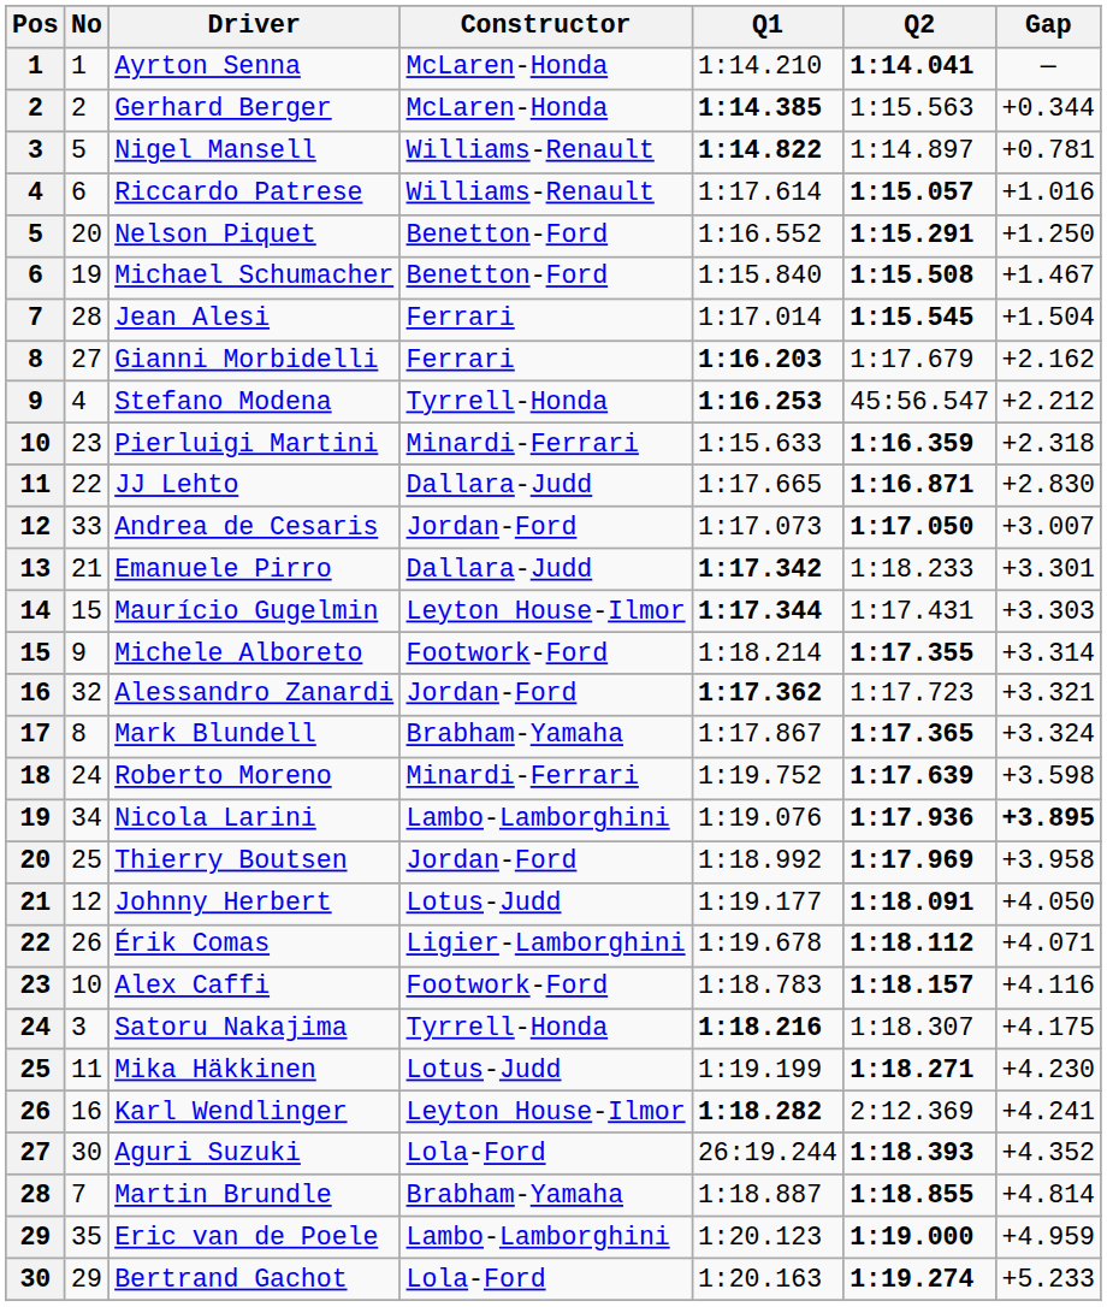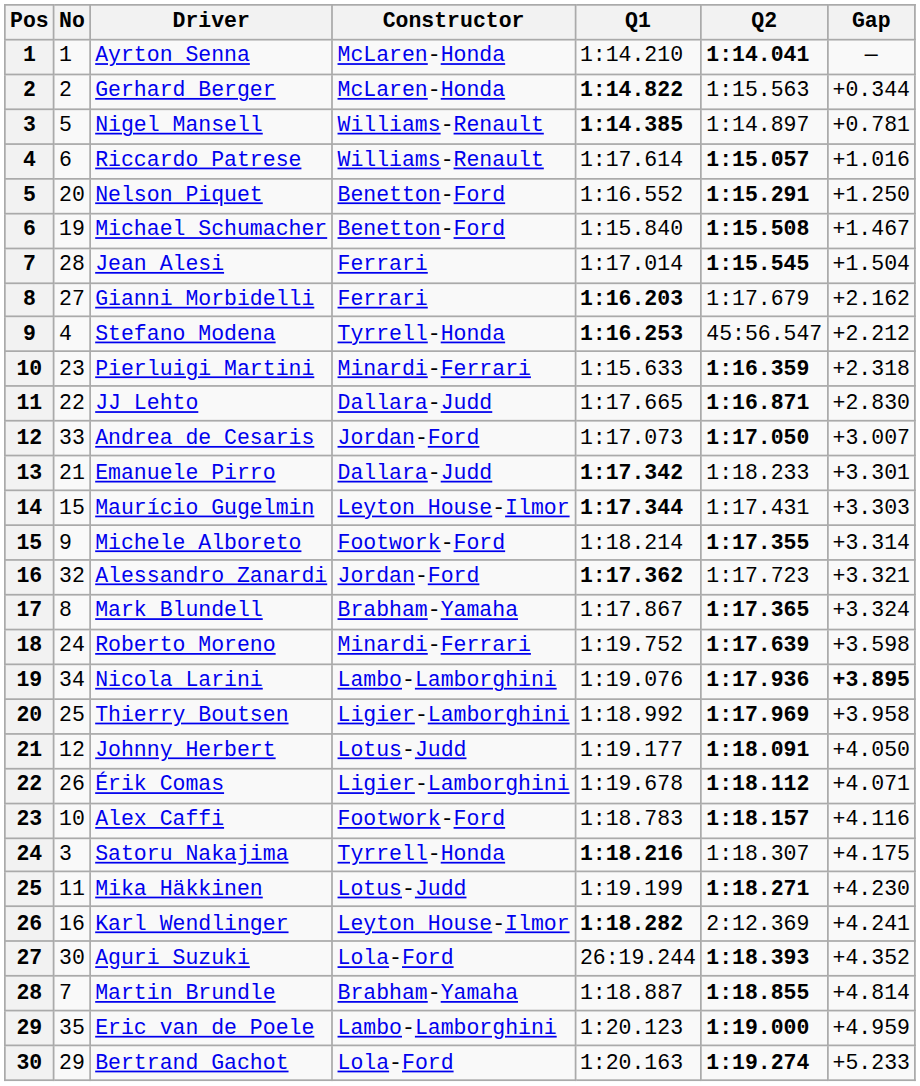 <table class="wikitable sortable" style="font-size: 95%;">
 <tr>
 <th>Pos</th>
 <th>No</th>
 <th>Driver</th>
 <th>Constructor</th>
 <th>Q1</th>
 <th>Q2</th>
 <th>Gap</th>
 </tr>
 <tr>
 <th>1</th>
 <td>1</td>
 <td> <a href='#'>Ayrton Senna</a></td>
 <td><a href='#'>McLaren</a>-<a href='#'>Honda</a></td>
 <td>1:14.210</td>
 <td><strong>1:14.041</strong></td>
 <td align="center">—</td>
 </tr>
 <tr>
 <th>2</th>
 <td>2</td>
 <td> <a href='#'>Gerhard Berger</a></td>
 <td><a href='#'>McLaren</a>-<a href='#'>Honda</a></td>
-<td><strong>1:14.385</strong></td>
+<td><strong>1:14.822</strong></td>
 <td>1:15.563</td>
 <td>+0.344</td>
 </tr>
 <tr>
 <th>3</th>
 <td>5</td>
 <td> <a href='#'>Nigel Mansell</a></td>
 <td><a href='#'>Williams</a>-<a href='#'>Renault</a></td>
-<td><strong>1:14.822</strong></td>
+<td><strong>1:14.385</strong></td>
 <td>1:14.897</td>
 <td>+0.781</td>
 </tr>
 <tr>
 <th>4</th>
 <td>6</td>
 <td> <a href='#'>Riccardo Patrese</a></td>
 <td><a href='#'>Williams</a>-<a href='#'>Renault</a></td>
 <td>1:17.614</td>
 <td><strong>1:15.057</strong></td>
 <td>+1.016</td>
 </tr>
 <tr>
 <th>5</th>
 <td>20</td>
 <td> <a href='#'>Nelson Piquet</a></td>
 <td><a href='#'>Benetton</a>-<a href='#'>Ford</a></td>
 <td>1:16.552</td>
 <td><strong>1:15.291</strong></td>
 <td>+1.250</td>
 </tr>
 <tr>
 <th>6</th>
 <td>19</td>
 <td> <a href='#'>Michael Schumacher</a></td>
 <td><a href='#'>Benetton</a>-<a href='#'>Ford</a></td>
 <td>1:15.840</td>
 <td><strong>1:15.508</strong></td>
 <td>+1.467</td>
 </tr>
 <tr>
 <th>7</th>
 <td>28</td>
 <td> <a href='#'>Jean Alesi</a></td>
 <td><a href='#'>Ferrari</a></td>
 <td>1:17.014</td>
 <td><strong>1:15.545</strong></td>
 <td>+1.504</td>
 </tr>
 <tr>
 <th>8</th>
 <td>27</td>
 <td> <a href='#'>Gianni Morbidelli</a></td>
 <td><a href='#'>Ferrari</a></td>
 <td><strong>1:16.203</strong></td>
 <td>1:17.679</td>
 <td>+2.162</td>
 </tr>
 <tr>
 <th>9</th>
 <td>4</td>
 <td> <a href='#'>Stefano Modena</a></td>
 <td><a href='#'>Tyrrell</a>-<a href='#'>Honda</a></td>
 <td><strong>1:16.253</strong></td>
 <td>45:56.547</td>
 <td>+2.212</td>
 </tr>
 <tr>
 <th>10</th>
 <td>23</td>
 <td> <a href='#'>Pierluigi Martini</a></td>
 <td><a href='#'>Minardi</a>-<a href='#'>Ferrari</a></td>
 <td>1:15.633</td>
 <td><strong>1:16.359</strong></td>
 <td>+2.318</td>
 </tr>
 <tr>
 <th>11</th>
 <td>22</td>
 <td> <a href='#'>JJ Lehto</a></td>
 <td><a href='#'>Dallara</a>-<a href='#'>Judd</a></td>
 <td>1:17.665</td>
 <td><strong>1:16.871</strong></td>
 <td>+2.830</td>
 </tr>
 <tr>
 <th>12</th>
 <td>33</td>
 <td> <a href='#'>Andrea de Cesaris</a></td>
 <td><a href='#'>Jordan</a>-<a href='#'>Ford</a></td>
 <td>1:17.073</td>
 <td><strong>1:17.050</strong></td>
 <td>+3.007</td>
 </tr>
 <tr>
 <th>13</th>
 <td>21</td>
 <td> <a href='#'>Emanuele Pirro</a></td>
 <td><a href='#'>Dallara</a>-<a href='#'>Judd</a></td>
 <td><strong>1:17.342</strong></td>
 <td>1:18.233</td>
 <td>+3.301</td>
 </tr>
 <tr>
 <th>14</th>
 <td>15</td>
 <td> <a href='#'>Maurício Gugelmin</a></td>
 <td><a href='#'>Leyton House</a>-<a href='#'>Ilmor</a></td>
 <td><strong>1:17.344</strong></td>
 <td>1:17.431</td>
 <td>+3.303</td>
 </tr>
 <tr>
 <th>15</th>
 <td>9</td>
 <td> <a href='#'>Michele Alboreto</a></td>
 <td><a href='#'>Footwork</a>-<a href='#'>Ford</a></td>
 <td>1:18.214</td>
 <td><strong>1:17.355</strong></td>
 <td>+3.314</td>
 </tr>
 <tr>
 <th>16</th>
 <td>32</td>
 <td> <a href='#'>Alessandro Zanardi</a></td>
 <td><a href='#'>Jordan</a>-<a href='#'>Ford</a></td>
 <td><strong>1:17.362</strong></td>
 <td>1:17.723</td>
 <td>+3.321</td>
 </tr>
 <tr>
 <th>17</th>
 <td>8</td>
 <td> <a href='#'>Mark Blundell</a></td>
 <td><a href='#'>Brabham</a>-<a href='#'>Yamaha</a></td>
 <td>1:17.867</td>
 <td><strong>1:17.365</strong></td>
 <td>+3.324</td>
 </tr>
 <tr>
 <th>18</th>
 <td>24</td>
 <td> <a href='#'>Roberto Moreno</a></td>
 <td><a href='#'>Minardi</a>-<a href='#'>Ferrari</a></td>
 <td>1:19.752</td>
 <td><strong>1:17.639</strong></td>
 <td>+3.598</td>
 </tr>
 <tr>
 <th>19</th>
 <td>34</td>
 <td> <a href='#'>Nicola Larini</a></td>
 <td><a href='#'>Lambo</a>-<a href='#'>Lamborghini</a></td>
 <td>1:19.076</td>
 <td><strong>1:17.936</strong></td>
 <td><strong>+3.895</strong></td>
 </tr>
 <tr>
 <th>20</th>
 <td>25</td>
 <td> <a href='#'>Thierry Boutsen</a></td>
-<td><a href='#'>Jordan</a>-<a href='#'>Ford</a></td>
+<td><a href='#'>Ligier</a>-<a href='#'>Lamborghini</a></td>
 <td>1:18.992</td>
 <td><strong>1:17.969</strong></td>
 <td>+3.958</td>
 </tr>
 <tr>
 <th>21</th>
 <td>12</td>
 <td> <a href='#'>Johnny Herbert</a></td>
 <td><a href='#'>Lotus</a>-<a href='#'>Judd</a></td>
 <td>1:19.177</td>
 <td><strong>1:18.091</strong></td>
 <td>+4.050</td>
 </tr>
 <tr>
 <th>22</th>
 <td>26</td>
 <td> <a href='#'>Érik Comas</a></td>
 <td><a href='#'>Ligier</a>-<a href='#'>Lamborghini</a></td>
 <td>1:19.678</td>
 <td><strong>1:18.112</strong></td>
 <td>+4.071</td>
 </tr>
 <tr>
 <th>23</th>
 <td>10</td>
 <td> <a href='#'>Alex Caffi</a></td>
 <td><a href='#'>Footwork</a>-<a href='#'>Ford</a></td>
 <td>1:18.783</td>
 <td><strong>1:18.157</strong></td>
 <td>+4.116</td>
 </tr>
 <tr>
 <th>24</th>
 <td>3</td>
 <td> <a href='#'>Satoru Nakajima</a></td>
 <td><a href='#'>Tyrrell</a>-<a href='#'>Honda</a></td>
 <td><strong>1:18.216</strong></td>
 <td>1:18.307</td>
 <td>+4.175</td>
 </tr>
 <tr>
 <th>25</th>
 <td>11</td>
 <td> <a href='#'>Mika Häkkinen</a></td>
 <td><a href='#'>Lotus</a>-<a href='#'>Judd</a></td>
 <td>1:19.199</td>
 <td><strong>1:18.271</strong></td>
 <td>+4.230</td>
 </tr>
 <tr>
 <th>26</th>
 <td>16</td>
 <td> <a href='#'>Karl Wendlinger</a></td>
 <td><a href='#'>Leyton House</a>-<a href='#'>Ilmor</a></td>
 <td><strong>1:18.282</strong></td>
 <td>2:12.369</td>
 <td>+4.241</td>
 </tr>
 <tr>
 <th>27</th>
 <td>30</td>
 <td> <a href='#'>Aguri Suzuki</a></td>
 <td><a href='#'>Lola</a>-<a href='#'>Ford</a></td>
 <td>26:19.244</td>
 <td><strong>1:18.393</strong></td>
 <td>+4.352</td>
 </tr>
 <tr>
 <th>28</th>
 <td>7</td>
 <td> <a href='#'>Martin Brundle</a></td>
 <td><a href='#'>Brabham</a>-<a href='#'>Yamaha</a></td>
 <td>1:18.887</td>
 <td><strong>1:18.855</strong></td>
 <td>+4.814</td>
 </tr>
 <tr>
 <th>29</th>
 <td>35</td>
 <td> <a href='#'>Eric van de Poele</a></td>
 <td><a href='#'>Lambo</a>-<a href='#'>Lamborghini</a></td>
 <td>1:20.123</td>
 <td><strong>1:19.000</strong></td>
 <td>+4.959</td>
 </tr>
 <tr>
 <th>30</th>
 <td>29</td>
 <td> <a href='#'>Bertrand Gachot</a></td>
 <td><a href='#'>Lola</a>-<a href='#'>Ford</a></td>
 <td>1:20.163</td>
 <td><strong>1:19.274</strong></td>
 <td>+5.233</td>
 </tr>
 </table>
